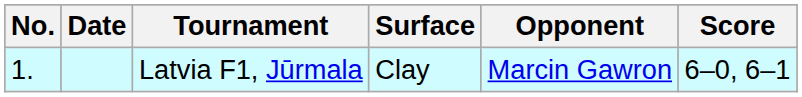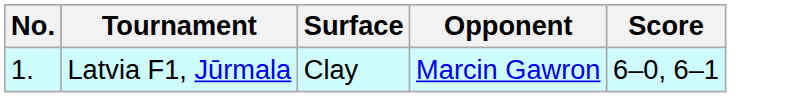 <table class="sortable wikitable">
 <tr>
 <th>No.</th>
-<th>Date</th>
 <th>Tournament</th>
 <th>Surface</th>
 <th>Opponent</th>
 <th class="unsortable">Score</th>
 </tr>
 <tr style="background:#cffcff;">
 <td>1.</td>
-<td></td>
 <td>Latvia F1, <a href='#'>Jūrmala</a></td>
 <td>Clay</td>
 <td> <a href='#'>Marcin Gawron</a></td>
 <td>6–0, 6–1</td>
 </tr>
 </table>
